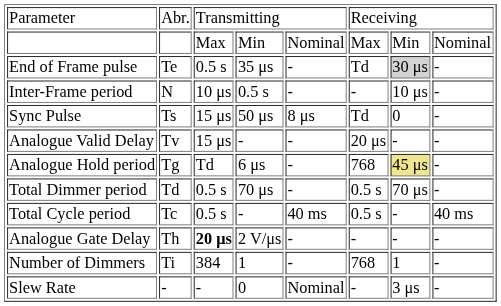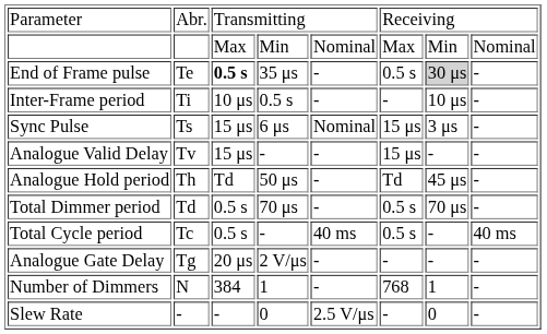 <table border="1">
 <tr ---->
 <td>Parameter</td>
 <td>Abr.</td>
 <td colspan="3">Transmitting</td>
 <td colspan="3">Receiving</td>
 </tr>
 <tr ---->
 <td></td>
 <td></td>
 <td>Max</td>
 <td>Min</td>
 <td>Nominal</td>
 <td>Max</td>
 <td>Min</td>
 <td>Nominal</td>
 </tr>
 <tr ---->
 <td>End of Frame pulse</td>
 <td>Te</td>
-<td>0.5 s</td>
+<td><strong>0.5 s</strong></td>
 <td>35 μs</td>
 <td>-</td>
-<td>Td</td>
+<td>0.5 s</td>
 <td style="background: lightgrey;">30 μs</td>
 <td>-</td>
 </tr>
 <tr ---->
 <td>Inter-Frame period</td>
-<td>N</td>
+<td>Ti</td>
 <td>10 μs</td>
 <td>0.5 s</td>
 <td>-</td>
 <td>-</td>
 <td>10 μs</td>
 <td>-</td>
 </tr>
 <tr ---->
 <td>Sync Pulse</td>
 <td>Ts</td>
 <td>15 μs</td>
-<td>50 μs</td>
-<td>8 μs</td>
-<td>Td</td>
-<td>0</td>
+<td>6 μs</td>
+<td>Nominal</td>
+<td>15 μs</td>
+<td>3 μs</td>
 <td>-</td>
 </tr>
 <tr ---->
 <td>Analogue Valid Delay</td>
 <td>Tv</td>
 <td>15 μs</td>
 <td>-</td>
 <td>-</td>
-<td>20 μs</td>
+<td>15 μs</td>
 <td>-</td>
 <td>-</td>
 </tr>
 <tr ---->
 <td>Analogue Hold period</td>
-<td>Tg</td>
+<td>Th</td>
 <td>Td</td>
-<td>6 μs</td>
+<td>50 μs</td>
 <td>-</td>
-<td>768</td>
-<td style="background: khaki;">45 μs</td>
+<td>Td</td>
+<td>45 μs</td>
 <td>-</td>
 </tr>
 <tr ---->
 <td>Total Dimmer period</td>
 <td>Td</td>
 <td>0.5 s</td>
 <td>70 μs</td>
 <td>-</td>
 <td>0.5 s</td>
 <td>70 μs</td>
 <td>-</td>
 </tr>
 <tr ---->
 <td>Total Cycle period</td>
 <td>Tc</td>
 <td>0.5 s</td>
 <td>-</td>
 <td>40 ms</td>
 <td>0.5 s</td>
 <td>-</td>
 <td>40 ms</td>
 </tr>
 <tr ---->
 <td>Analogue Gate Delay</td>
-<td>Th</td>
-<td><strong>20 μs</strong></td>
+<td>Tg</td>
+<td>20 μs</td>
 <td>2 V/μs</td>
 <td>-</td>
 <td>-</td>
 <td>-</td>
 <td>-</td>
 </tr>
 <tr ---->
 <td>Number of Dimmers</td>
-<td>Ti</td>
+<td>N</td>
 <td>384</td>
 <td>1</td>
 <td>-</td>
 <td>768</td>
 <td>1</td>
 <td>-</td>
 </tr>
 <tr ---->
 <td>Slew Rate</td>
 <td>-</td>
 <td>-</td>
 <td>0</td>
-<td>Nominal</td>
+<td>2.5 V/μs</td>
 <td>-</td>
-<td>3 μs</td>
+<td>0</td>
 <td>-</td>
 </tr>
 </table>
